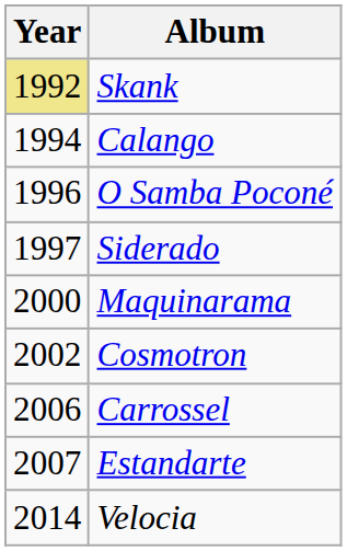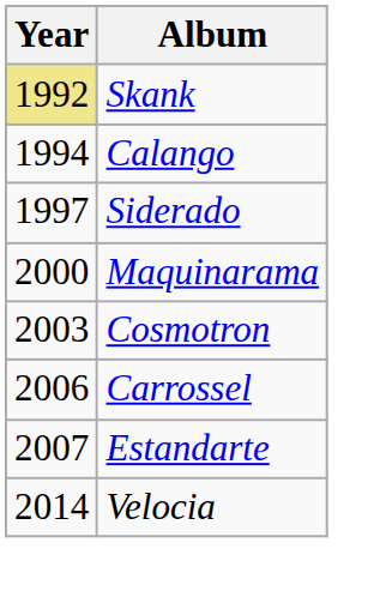 <table class="wikitable">
 <tr>
 <th>Year</th>
 <th>Album</th>
 </tr>
 <tr>
 <td style="background: khaki;">1992</td>
 <td><em><a href='#'>Skank</a></em></td>
 </tr>
 <tr>
 <td>1994</td>
 <td><em><a href='#'>Calango</a></em></td>
 </tr>
 <tr>
-<td>1996</td>
-<td><em><a href='#'>O Samba Poconé</a></em></td>
-</tr>
-<tr>
 <td>1997</td>
 <td><em><a href='#'>Siderado</a></em></td>
 </tr>
 <tr>
 <td>2000</td>
 <td><em><a href='#'>Maquinarama</a></em></td>
 </tr>
 <tr>
-<td>2002</td>
+<td>2003</td>
 <td><em><a href='#'>Cosmotron</a></em></td>
 </tr>
 <tr>
 <td>2006</td>
 <td><em><a href='#'>Carrossel</a></em></td>
 </tr>
 <tr>
 <td>2007</td>
 <td><em><a href='#'>Estandarte</a></em></td>
 </tr>
 <tr>
 <td>2014</td>
 <td><em>Velocia</em></td>
 </tr>
 </table>
